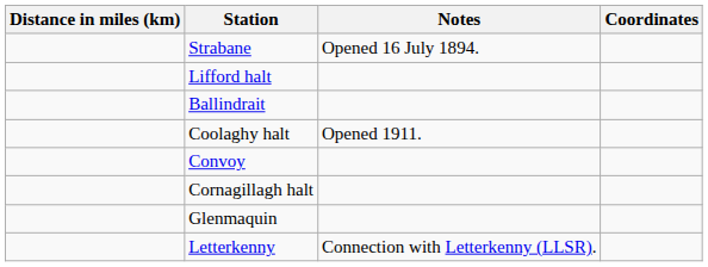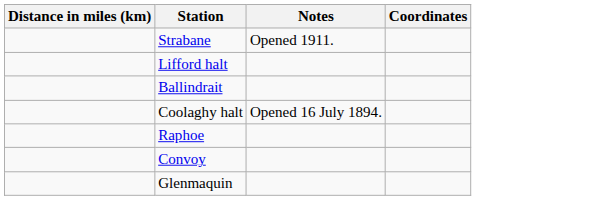 <table class="wikitable sortable">
 <tr>
 <th>Distance in miles (km)</th>
 <th class="unsortable">Station</th>
 <th class="unsortable">Notes</th>
 <th class="unsortable">Coordinates</th>
 </tr>
 <tr>
 <td></td>
 <td><a href='#'>Strabane</a></td>
-<td>Opened 16 July 1894.</td>
+<td>Opened 1911.</td>
 <td></td>
 </tr>
 <tr>
 <td></td>
 <td><a href='#'>Lifford halt</a></td>
 <td></td>
 <td></td>
 </tr>
 <tr>
 <td></td>
 <td><a href='#'>Ballindrait</a></td>
 <td></td>
 <td></td>
 </tr>
 <tr>
 <td></td>
 <td>Coolaghy halt</td>
-<td>Opened 1911.</td>
+<td>Opened 16 July 1894.</td>
+<td></td>
+</tr>
+<tr>
+<td></td>
+<td><a href='#'>Raphoe</a></td>
+<td></td>
 <td></td>
 </tr>
 <tr>
 <td></td>
 <td><a href='#'>Convoy</a></td>
 <td></td>
 <td></td>
 </tr>
 <tr>
 <td></td>
-<td>Cornagillagh halt</td>
-<td></td>
-<td></td>
-</tr>
-<tr>
-<td></td>
 <td>Glenmaquin</td>
 <td></td>
 <td></td>
 </tr>
-<tr>
-<td></td>
-<td><a href='#'>Letterkenny</a></td>
-<td>Connection with <a href='#'>Letterkenny (LLSR)</a>.</td>
-<td></td>
-</tr>
 </table>
